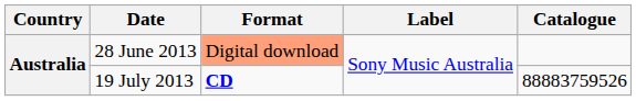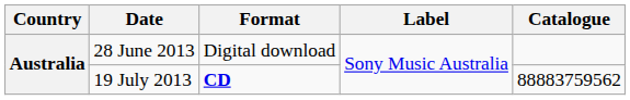 <table class="wikitable plainrowheaders sortable">
 <tr>
 <th scope="col">Country</th>
 <th scope="col">Date</th>
 <th scope="col">Format</th>
 <th scope="col">Label</th>
 <th scope="col">Catalogue</th>
 </tr>
 <tr>
 <th scope="row" rowspan="2">Australia</th>
 <td>28 June 2013</td>
-<td style="background: lightsalmon;">Digital download</td>
+<td>Digital download</td>
 <td rowspan="2"><a href='#'>Sony Music Australia</a></td>
 <td></td>
 </tr>
 <tr>
 <td>19 July 2013</td>
 <td><strong><a href='#'>CD</a></strong></td>
-<td>88883759526</td>
+<td>88883759562</td>
 </tr>
 </table>
